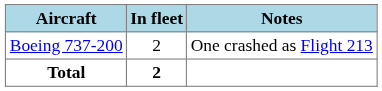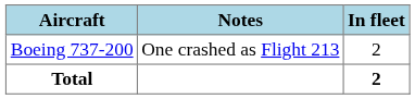 <table class="toccolours" border="1" cellpadding="3" style="white-space:nowrap; border-collapse:collapse; margin:auto;">
 <tr bgcolor=lightblue>
 <th>Aircraft</th>
+<th>Notes</th>
 <th>In fleet</th>
-<th>Notes</th>
 </tr>
 <tr>
 <td><a href='#'>Boeing 737-200</a></td>
+<td align="center">One crashed as <a href='#'>Flight 213</a></td>
 <td align="center">2</td>
-<td align="center">One crashed as <a href='#'>Flight 213</a></td>
 </tr>
 <tr>
 <th>Total</th>
+<td></td>
 <th>2</th>
-<td></td>
 </tr>
 </table>
